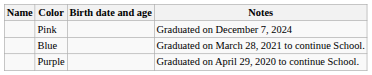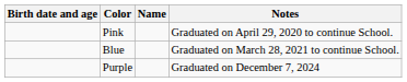 <table class="wikitable">
 <tr>
+<th>Birth date and age</th>
+<th>Color</th>
 <th>Name</th>
-<th>Color</th>
-<th>Birth date and age</th>
 <th>Notes</th>
 </tr>
 <tr>
 <td></td>
 <td> Pink</td>
 <td></td>
-<td>Graduated on December 7, 2024</td>
+<td>Graduated on April 29, 2020 to continue School.</td>
 </tr>
 <tr>
 <td></td>
 <td> Blue</td>
 <td></td>
 <td>Graduated on March 28, 2021 to continue School.</td>
 </tr>
 <tr>
 <td></td>
 <td> Purple</td>
 <td></td>
-<td>Graduated on April 29, 2020 to continue School.</td>
+<td>Graduated on December 7, 2024</td>
 </tr>
 </table>
